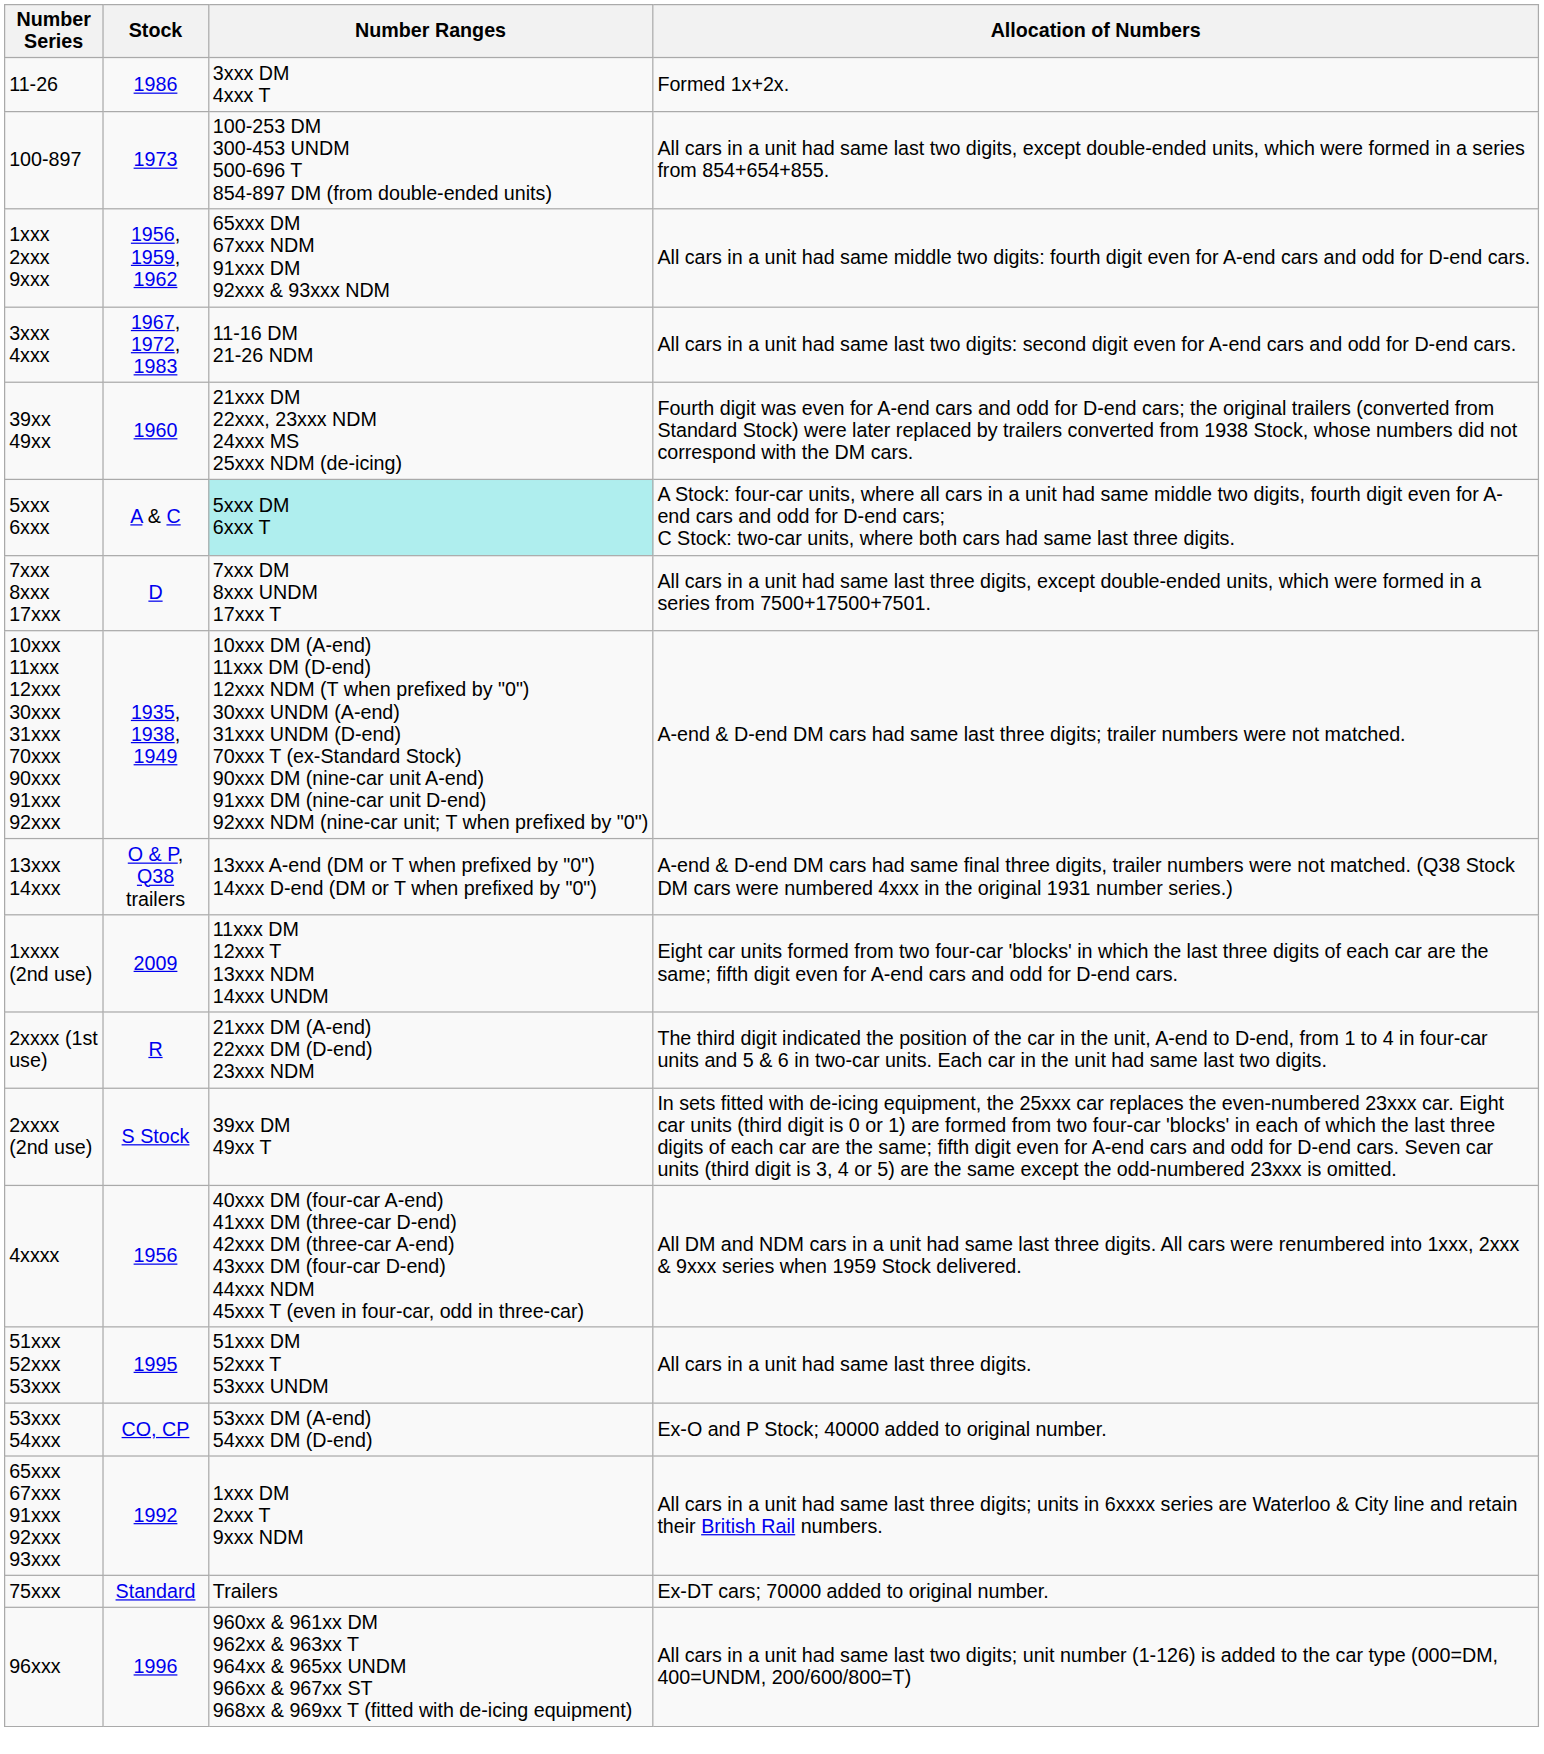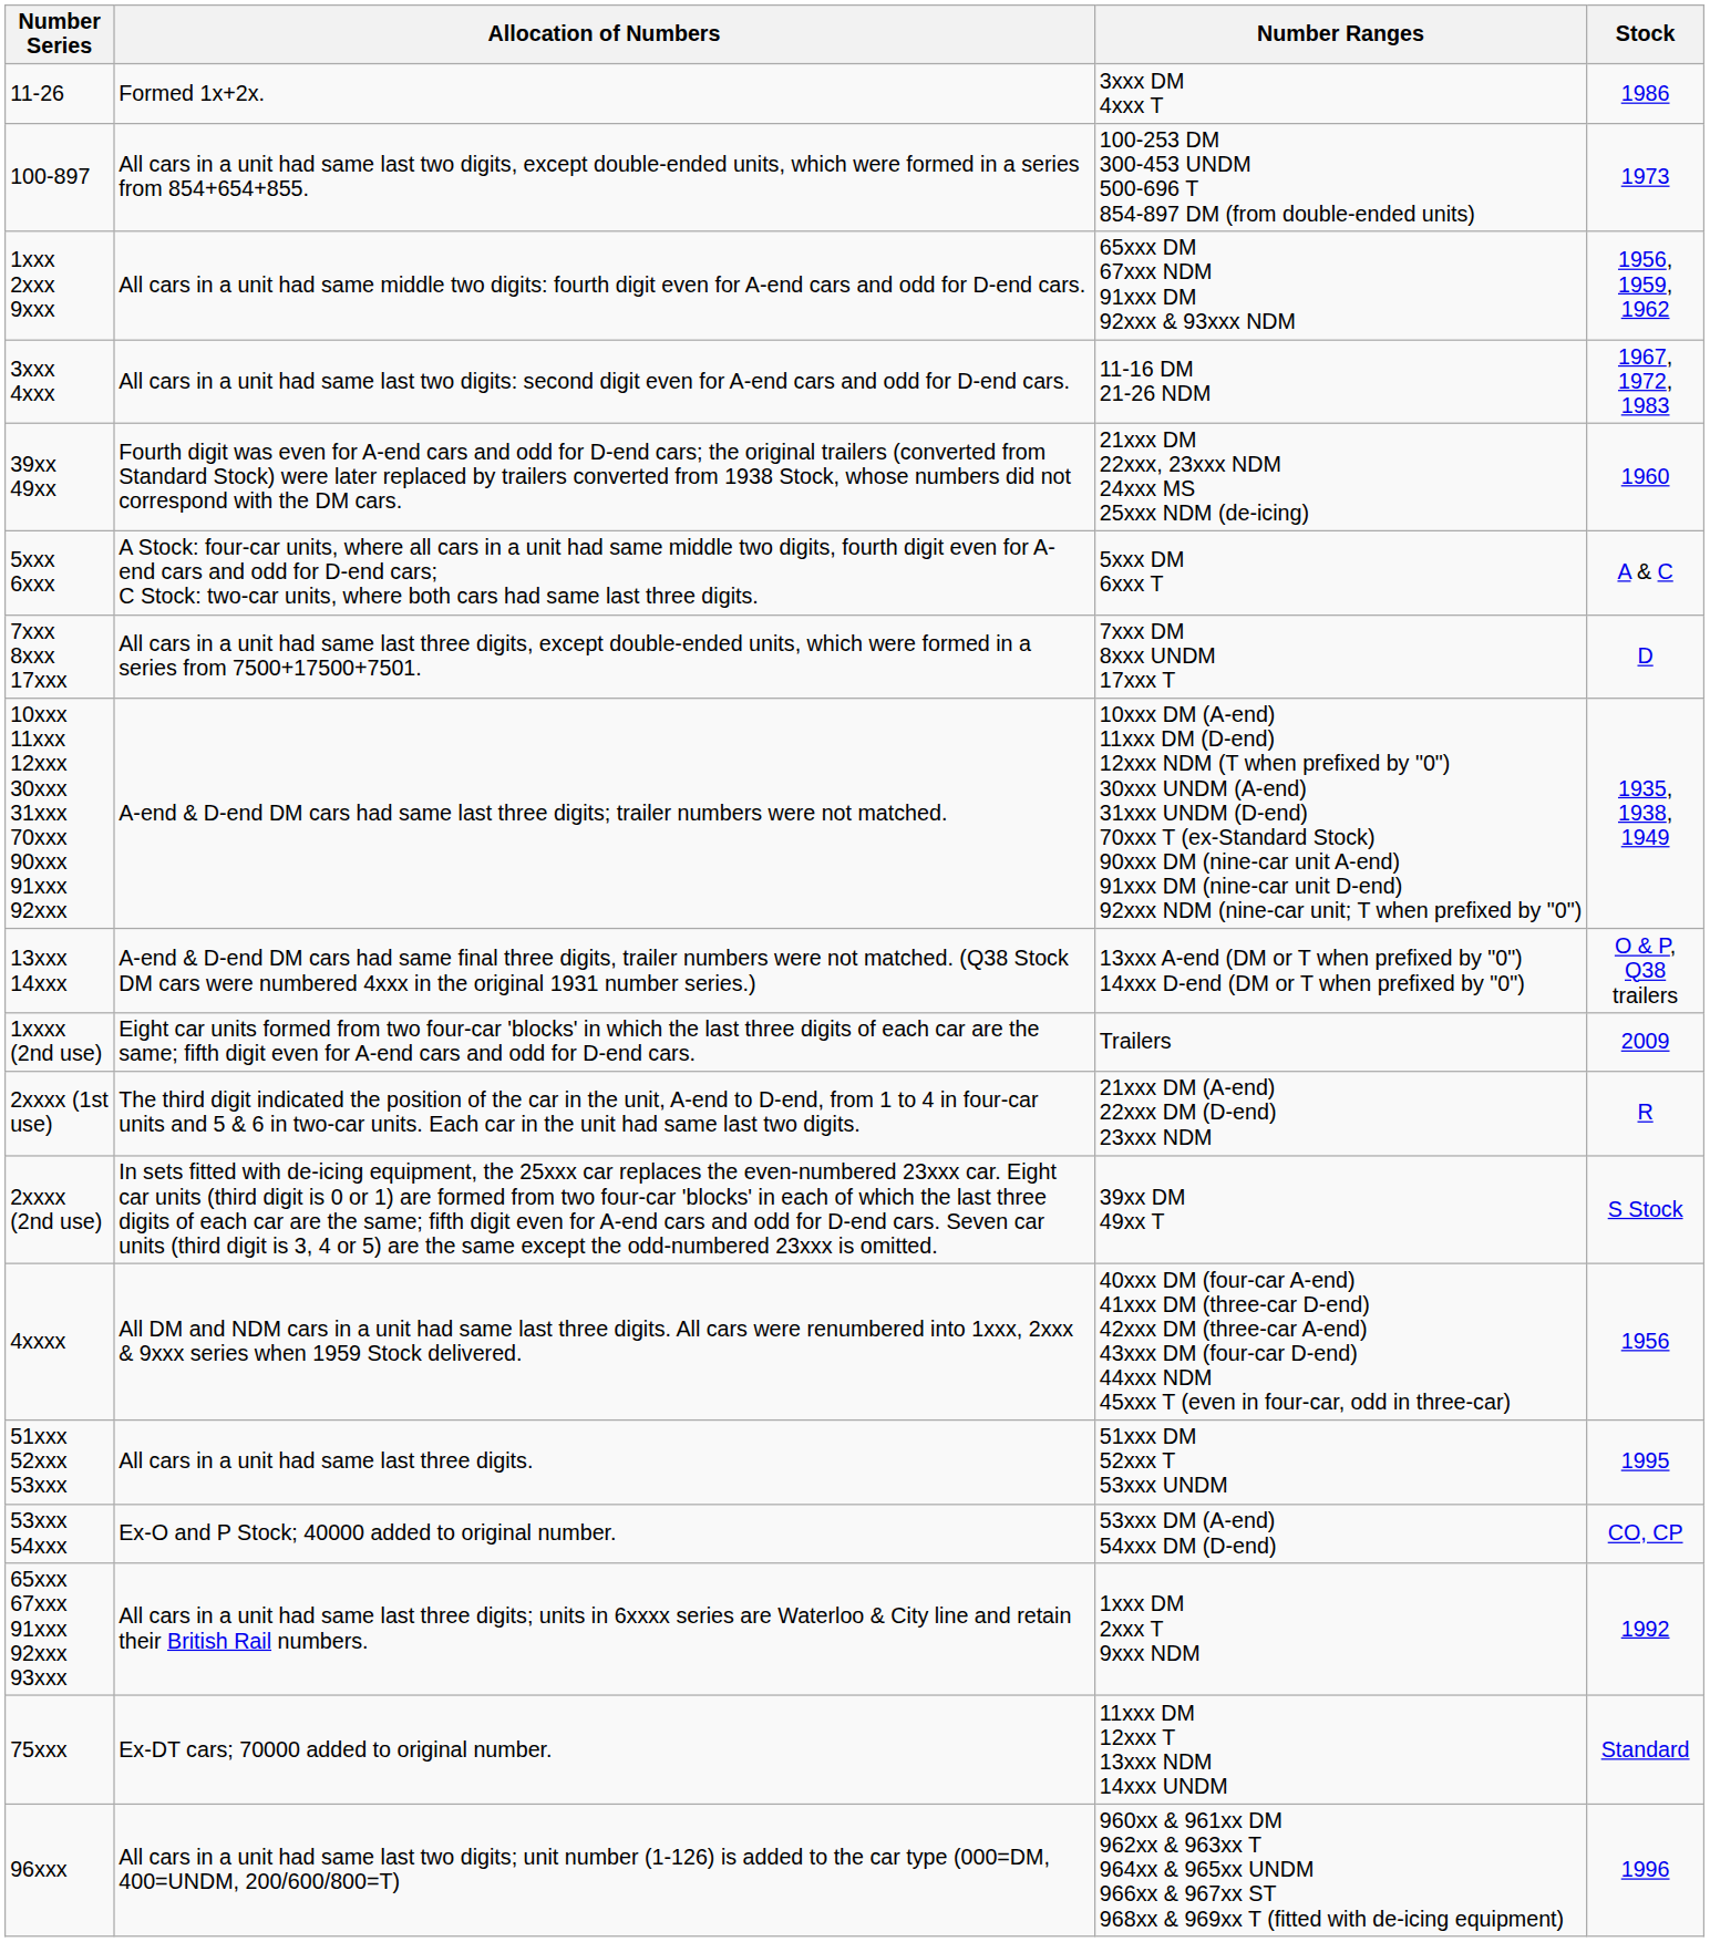 <table class="wikitable">
 <tr>
 <th>Number Series</th>
+<th>Allocation of Numbers</th>
+<th>Number Ranges</th>
 <th>Stock</th>
-<th>Number Ranges</th>
-<th>Allocation of Numbers</th>
 </tr>
 <tr>
 <td>11-26</td>
+<td>Formed 1x+2x.</td>
+<td>3xxx DM<br>4xxx T</td>
 <td align=center><a href='#'>1986</a></td>
-<td>3xxx DM<br>4xxx T</td>
-<td>Formed 1x+2x.</td>
 </tr>
 <tr>
 <td>100-897</td>
+<td>All cars in a unit had same last two digits, except double-ended units, which were formed in a series from 854+654+855.</td>
+<td>100-253 DM<br>300-453 UNDM<br>500-696 T<br>854-897 DM (from double-ended units)</td>
 <td align=center><a href='#'>1973</a></td>
-<td>100-253 DM<br>300-453 UNDM<br>500-696 T<br>854-897 DM (from double-ended units)</td>
-<td>All cars in a unit had same last two digits, except double-ended units, which were formed in a series from 854+654+855.</td>
 </tr>
 <tr>
 <td>1xxx<br>2xxx<br>9xxx</td>
+<td>All cars in a unit had same middle two digits: fourth digit even for A-end cars and odd for D-end cars.</td>
+<td>65xxx DM<br>67xxx NDM<br>91xxx DM<br>92xxx & 93xxx NDM</td>
 <td align=center><a href='#'>1956</a>, <a href='#'>1959</a>, <a href='#'>1962</a></td>
-<td>65xxx DM<br>67xxx NDM<br>91xxx DM<br>92xxx & 93xxx NDM</td>
-<td>All cars in a unit had same middle two digits: fourth digit even for A-end cars and odd for D-end cars.</td>
 </tr>
 <tr>
 <td>3xxx<br>4xxx</td>
+<td>All cars in a unit had same last two digits: second digit even for A-end cars and odd for D-end cars.</td>
+<td>11-16 DM<br> 21-26 NDM</td>
 <td align=center><a href='#'>1967</a>, <a href='#'>1972</a>, <a href='#'>1983</a></td>
-<td>11-16 DM<br> 21-26 NDM</td>
-<td>All cars in a unit had same last two digits: second digit even for A-end cars and odd for D-end cars.</td>
 </tr>
 <tr>
 <td>39xx<br>49xx</td>
+<td>Fourth digit was even for A-end cars and odd for D-end cars; the original trailers (converted from Standard Stock) were later replaced by trailers converted from 1938 Stock, whose numbers did not correspond with the DM cars.</td>
+<td>21xxx DM<br>22xxx, 23xxx NDM<br>24xxx MS<br>25xxx NDM (de-icing)</td>
 <td align=center><a href='#'>1960</a></td>
-<td>21xxx DM<br>22xxx, 23xxx NDM<br>24xxx MS<br>25xxx NDM (de-icing)</td>
-<td>Fourth digit was even for A-end cars and odd for D-end cars; the original trailers (converted from Standard Stock) were later replaced by trailers converted from 1938 Stock, whose numbers did not correspond with the DM cars.</td>
 </tr>
 <tr>
 <td>5xxx<br>6xxx</td>
+<td>A Stock: four-car units, where all cars in a unit had same middle two digits, fourth digit even for A-end cars and odd for D-end cars;<br>C Stock: two-car units, where both cars had same last three digits.</td>
+<td>5xxx DM<br>6xxx T</td>
 <td align=center><a href='#'>A</a> & <a href='#'>C</a></td>
-<td style="background: paleturquoise;">5xxx DM<br>6xxx T</td>
-<td>A Stock: four-car units, where all cars in a unit had same middle two digits, fourth digit even for A-end cars and odd for D-end cars;<br>C Stock: two-car units, where both cars had same last three digits.</td>
 </tr>
 <tr>
 <td>7xxx<br>8xxx<br>17xxx</td>
+<td>All cars in a unit had same last three digits, except double-ended units, which were formed in a series from 7500+17500+7501.</td>
+<td>7xxx DM<br>8xxx UNDM<br>17xxx T</td>
 <td align=center><a href='#'>D</a></td>
-<td>7xxx DM<br>8xxx UNDM<br>17xxx T</td>
-<td>All cars in a unit had same last three digits, except double-ended units, which were formed in a series from 7500+17500+7501.</td>
 </tr>
 <tr>
 <td>10xxx<br>11xxx<br>12xxx<br>30xxx<br>31xxx<br>70xxx<br>90xxx<br>91xxx<br>92xxx</td>
+<td>A-end & D-end DM cars had same last three digits; trailer numbers were not matched.</td>
+<td nowrap>10xxx DM (A-end)<br>11xxx DM (D-end)<br>12xxx NDM (T when prefixed by "0")<br>30xxx UNDM (A-end)<br>31xxx UNDM (D-end)<br>70xxx T (ex-Standard Stock)<br>90xxx DM (nine-car unit A-end)<br>91xxx DM (nine-car unit D-end)<br>92xxx NDM (nine-car unit; T when prefixed by "0")</td>
 <td align=center><a href='#'>1935</a>, <a href='#'>1938</a>, <a href='#'>1949</a></td>
-<td nowrap>10xxx DM (A-end)<br>11xxx DM (D-end)<br>12xxx NDM (T when prefixed by "0")<br>30xxx UNDM (A-end)<br>31xxx UNDM (D-end)<br>70xxx T (ex-Standard Stock)<br>90xxx DM (nine-car unit A-end)<br>91xxx DM (nine-car unit D-end)<br>92xxx NDM (nine-car unit; T when prefixed by "0")</td>
-<td>A-end & D-end DM cars had same last three digits; trailer numbers were not matched.</td>
 </tr>
 <tr>
 <td>13xxx<br>14xxx</td>
+<td>A-end & D-end DM cars had same final three digits, trailer numbers were not matched. (Q38 Stock DM cars were numbered 4xxx in the original 1931 number series.)</td>
+<td>13xxx A-end (DM or T when prefixed by "0")<br>14xxx D-end (DM or T when prefixed by "0")</td>
 <td align=center><a href='#'>O & P</a>,<br><a href='#'>Q38</a> trailers</td>
-<td>13xxx A-end (DM or T when prefixed by "0")<br>14xxx D-end (DM or T when prefixed by "0")</td>
-<td>A-end & D-end DM cars had same final three digits, trailer numbers were not matched. (Q38 Stock DM cars were numbered 4xxx in the original 1931 number series.)</td>
 </tr>
 <tr>
 <td>1xxxx (2nd use)</td>
+<td>Eight car units formed from two four-car 'blocks' in which the last three digits of each car are the same; fifth digit even for A-end cars and odd for D-end cars.</td>
+<td>Trailers</td>
 <td align=center><a href='#'>2009</a></td>
-<td>11xxx DM<br>12xxx T<br>13xxx NDM<br>14xxx UNDM</td>
-<td>Eight car units formed from two four-car 'blocks' in which the last three digits of each car are the same; fifth digit even for A-end cars and odd for D-end cars.</td>
 </tr>
 <tr>
 <td>2xxxx (1st use)</td>
+<td>The third digit indicated the position of the car in the unit, A-end to D-end, from 1 to 4 in four-car units and 5 & 6 in two-car units. Each car in the unit had same last two digits.</td>
+<td>21xxx DM (A-end)<br>22xxx DM (D-end)<br>23xxx NDM</td>
 <td align=center><a href='#'>R</a></td>
-<td>21xxx DM (A-end)<br>22xxx DM (D-end)<br>23xxx NDM</td>
-<td>The third digit indicated the position of the car in the unit, A-end to D-end, from 1 to 4 in four-car units and 5 & 6 in two-car units. Each car in the unit had same last two digits.</td>
 </tr>
 <tr>
 <td>2xxxx (2nd use)</td>
+<td>In sets fitted with de-icing equipment, the 25xxx car replaces the even-numbered 23xxx car. Eight car units (third digit is 0 or 1) are formed from two four-car 'blocks' in each of which the last three digits of each car are the same; fifth digit even for A-end cars and odd for D-end cars. Seven car units (third digit is 3, 4 or 5) are the same except the odd-numbered 23xxx is omitted.</td>
+<td>39xx DM<br>49xx T</td>
 <td align=center><a href='#'>S Stock</a></td>
-<td>39xx DM<br>49xx T</td>
-<td>In sets fitted with de-icing equipment, the 25xxx car replaces the even-numbered 23xxx car. Eight car units (third digit is 0 or 1) are formed from two four-car 'blocks' in each of which the last three digits of each car are the same; fifth digit even for A-end cars and odd for D-end cars. Seven car units (third digit is 3, 4 or 5) are the same except the odd-numbered 23xxx is omitted.</td>
 </tr>
 <tr>
 <td>4xxxx</td>
+<td>All DM and NDM cars in a unit had same last three digits. All cars were renumbered into 1xxx, 2xxx & 9xxx series when 1959 Stock delivered.</td>
+<td>40xxx DM (four-car A-end)<br>41xxx DM (three-car D-end)<br>42xxx DM (three-car A-end)<br>43xxx DM (four-car D-end)<br>44xxx NDM<br>45xxx T (even in four-car, odd in three-car)</td>
 <td align=center><a href='#'>1956</a></td>
-<td>40xxx DM (four-car A-end)<br>41xxx DM (three-car D-end)<br>42xxx DM (three-car A-end)<br>43xxx DM (four-car D-end)<br>44xxx NDM<br>45xxx T (even in four-car, odd in three-car)</td>
-<td>All DM and NDM cars in a unit had same last three digits. All cars were renumbered into 1xxx, 2xxx & 9xxx series when 1959 Stock delivered.</td>
 </tr>
 <tr>
 <td>51xxx<br>52xxx<br>53xxx</td>
+<td>All cars in a unit had same last three digits.</td>
+<td>51xxx DM<br>52xxx T<br>53xxx UNDM</td>
 <td align=center><a href='#'>1995</a></td>
-<td>51xxx DM<br>52xxx T<br>53xxx UNDM</td>
-<td>All cars in a unit had same last three digits.</td>
 </tr>
 <tr>
 <td>53xxx<br>54xxx</td>
+<td>Ex-O and P Stock; 40000 added to original number.</td>
+<td>53xxx DM (A-end)<br>54xxx DM (D-end)</td>
 <td align=center><a href='#'>CO, CP</a></td>
-<td>53xxx DM (A-end)<br>54xxx DM (D-end)</td>
-<td>Ex-O and P Stock; 40000 added to original number.</td>
 </tr>
 <tr>
 <td>65xxx<br>67xxx<br>91xxx<br>92xxx<br>93xxx</td>
+<td>All cars in a unit had same last three digits; units in 6xxxx series are Waterloo & City line and retain their <a href='#'>British Rail</a> numbers.</td>
+<td>1xxx DM<br>2xxx T<br> 9xxx NDM</td>
 <td align=center><a href='#'>1992</a></td>
-<td>1xxx DM<br>2xxx T<br> 9xxx NDM</td>
-<td>All cars in a unit had same last three digits; units in 6xxxx series are Waterloo & City line and retain their <a href='#'>British Rail</a> numbers.</td>
 </tr>
 <tr>
 <td>75xxx</td>
+<td>Ex-DT cars; 70000 added to original number.</td>
+<td>11xxx DM<br>12xxx T<br>13xxx NDM<br>14xxx UNDM</td>
 <td align=center><a href='#'>Standard</a></td>
-<td>Trailers</td>
-<td>Ex-DT cars; 70000 added to original number.</td>
 </tr>
 <tr>
 <td>96xxx</td>
+<td>All cars in a unit had same last two digits; unit number (1-126) is added to the car type (000=DM, 400=UNDM, 200/600/800=T)</td>
+<td>960xx & 961xx DM<br>962xx & 963xx T<br>964xx & 965xx UNDM<br>966xx & 967xx ST<br>968xx & 969xx T (fitted with de-icing equipment)</td>
 <td align=center><a href='#'>1996</a></td>
-<td>960xx & 961xx DM<br>962xx & 963xx T<br>964xx & 965xx UNDM<br>966xx & 967xx ST<br>968xx & 969xx T (fitted with de-icing equipment)</td>
-<td>All cars in a unit had same last two digits; unit number (1-126) is added to the car type (000=DM, 400=UNDM, 200/600/800=T)</td>
 </tr>
 </table>
